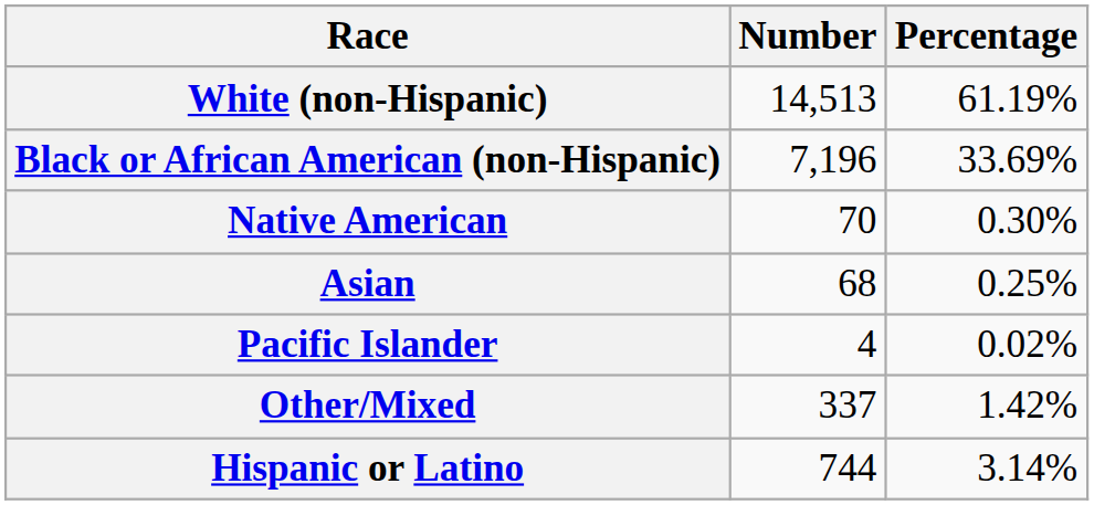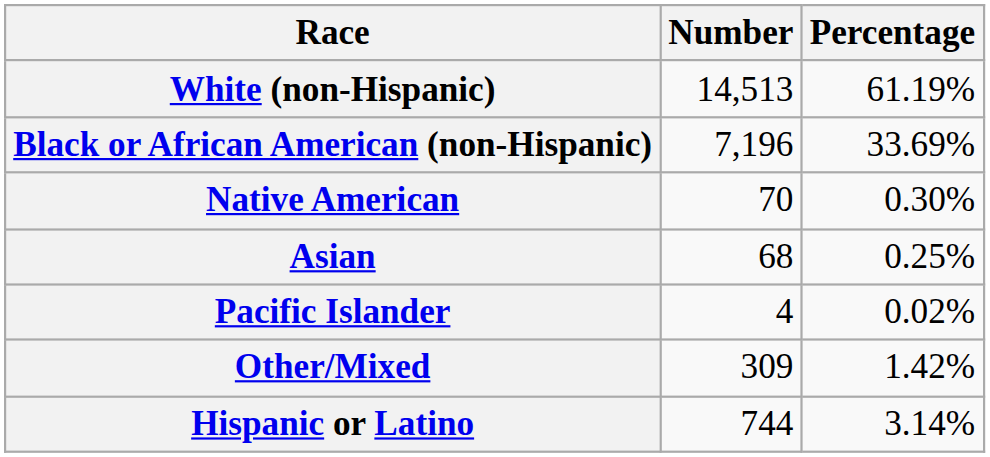 <table class="wikitable" style="text-align:right">
 <tr>
 <th scope="col">Race</th>
 <th scope="col">Number</th>
 <th scope="col">Percentage</th>
 </tr>
 <tr>
 <th scope="row"><a href='#'>White</a> (non-Hispanic)</th>
 <td>14,513</td>
 <td>61.19%</td>
 </tr>
 <tr>
 <th scope="row"><a href='#'>Black or African American</a> (non-Hispanic)</th>
 <td>7,196</td>
 <td>33.69%</td>
 </tr>
 <tr>
 <th scope="row"><a href='#'>Native American</a></th>
 <td>70</td>
 <td>0.30%</td>
 </tr>
 <tr>
 <th scope="row"><a href='#'>Asian</a></th>
 <td>68</td>
 <td>0.25%</td>
 </tr>
 <tr>
 <th scope="row"><a href='#'>Pacific Islander</a></th>
 <td>4</td>
 <td>0.02%</td>
 </tr>
 <tr>
 <th scope="row"><a href='#'>Other/Mixed</a></th>
-<td>337</td>
+<td>309</td>
 <td>1.42%</td>
 </tr>
 <tr>
 <th scope="row"><a href='#'>Hispanic</a> or <a href='#'>Latino</a></th>
 <td>744</td>
 <td>3.14%</td>
 </tr>
 </table>
